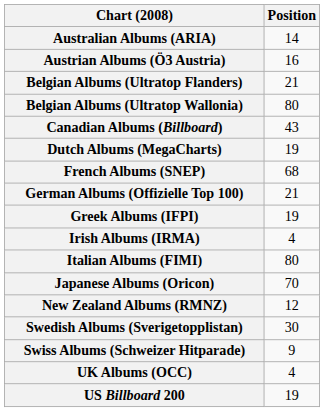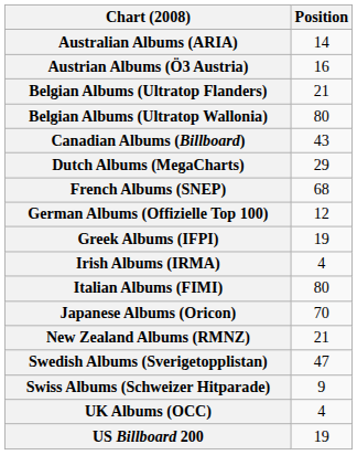 <table class="wikitable plainrowheaders sortable" style="text-align:center;">
 <tr>
 <th scope="col" style="width:18em;">Chart (2008)</th>
 <th scope="col">Position</th>
 </tr>
 <tr>
 <th scope="row">Australian Albums (ARIA)</th>
 <td>14</td>
 </tr>
 <tr>
 <th scope="row">Austrian Albums (Ö3 Austria)</th>
 <td>16</td>
 </tr>
 <tr>
 <th scope="row">Belgian Albums (Ultratop Flanders)</th>
 <td>21</td>
 </tr>
 <tr>
 <th scope="row">Belgian Albums (Ultratop Wallonia)</th>
 <td>80</td>
 </tr>
 <tr>
 <th scope="row">Canadian Albums (<em>Billboard</em>)</th>
 <td>43</td>
 </tr>
 <tr>
 <th scope="row">Dutch Albums (MegaCharts)</th>
-<td>19</td>
+<td>29</td>
 </tr>
 <tr>
 <th scope="row">French Albums (SNEP)</th>
 <td>68</td>
 </tr>
 <tr>
 <th scope="row">German Albums (Offizielle Top 100)</th>
-<td>21</td>
+<td>12</td>
 </tr>
 <tr>
 <th scope="row">Greek Albums (IFPI)</th>
 <td>19</td>
 </tr>
 <tr>
 <th scope="row">Irish Albums (IRMA)</th>
 <td>4</td>
 </tr>
 <tr>
 <th scope="row">Italian Albums (FIMI)</th>
 <td style="text-align:center;">80</td>
 </tr>
 <tr>
 <th scope="row">Japanese Albums (Oricon)</th>
 <td style="text-align:center;">70</td>
 </tr>
 <tr>
 <th scope="row">New Zealand Albums (RMNZ)</th>
-<td>12</td>
+<td>21</td>
 </tr>
 <tr>
 <th scope="row">Swedish Albums (Sverigetopplistan)</th>
-<td>30</td>
+<td>47</td>
 </tr>
 <tr>
 <th scope="row">Swiss Albums (Schweizer Hitparade)</th>
 <td>9</td>
 </tr>
 <tr>
 <th scope="row">UK Albums (OCC)</th>
 <td>4</td>
 </tr>
 <tr>
 <th scope="row">US <em>Billboard</em> 200</th>
 <td>19</td>
 </tr>
 </table>
